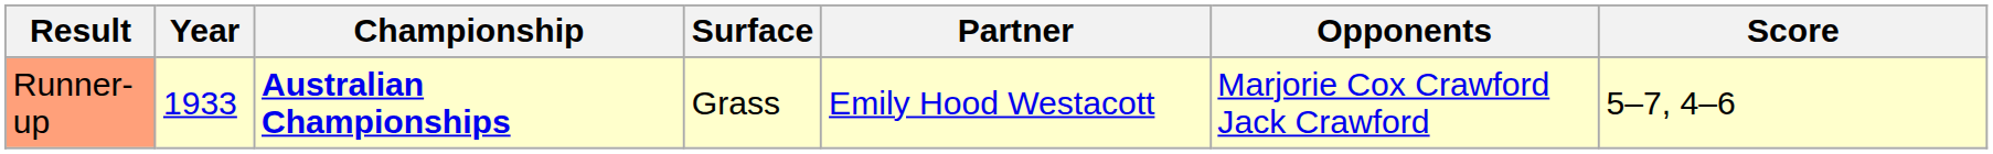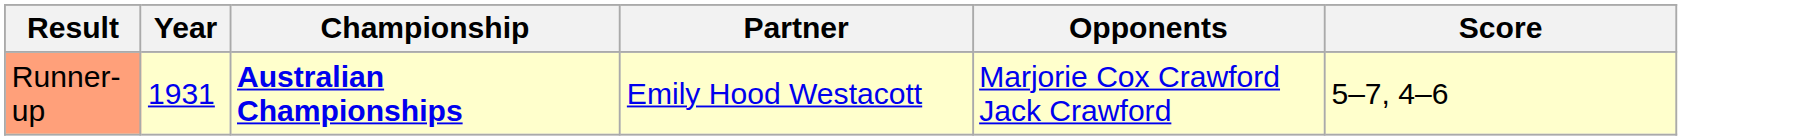 <table class="sortable wikitable">
 <tr>
 <th style="width:65px">Result</th>
 <th style="width:40px">Year</th>
 <th style="width:200px">Championship</th>
-<th style="width:50px">Surface</th>
 <th style="width:180px">Partner</th>
 <th style="width:180px">Opponents</th>
 <th style="width:180px" class="unsortable">Score</th>
 </tr>
 <tr style="background:#ffc;">
 <td style="background:#ffa07a;">Runner-up</td>
-<td><a href='#'>1933</a></td>
+<td><a href='#'>1931</a></td>
 <td><strong><a href='#'>Australian Championships</a></strong></td>
-<td>Grass</td>
 <td> <a href='#'>Emily Hood Westacott</a></td>
 <td> <a href='#'>Marjorie Cox Crawford</a><br> <a href='#'>Jack Crawford</a></td>
 <td>5–7, 4–6</td>
 </tr>
 </table>
